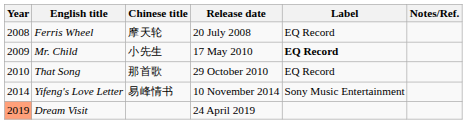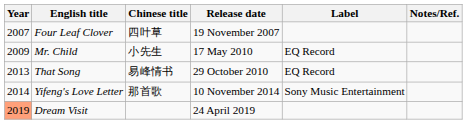 <table class="wikitable">
 <tr>
 <th>Year</th>
 <th>English title</th>
 <th>Chinese title</th>
 <th>Release date</th>
 <th>Label</th>
 <th>Notes/Ref.</th>
 </tr>
 <tr>
-<td>2008</td>
-<td><em>Ferris Wheel</em></td>
-<td>摩天轮</td>
-<td>20 July 2008</td>
-<td>EQ Record</td>
+<td>2007</td>
+<td><em>Four Leaf Clover</em></td>
+<td>四叶草</td>
+<td>19 November 2007</td>
+<td></td>
 <td></td>
 </tr>
 <tr>
 <td>2009</td>
 <td><em>Mr. Child</em></td>
 <td>小先生</td>
 <td>17 May 2010</td>
-<td><strong>EQ Record</strong></td>
+<td>EQ Record</td>
 <td></td>
 </tr>
 <tr>
-<td>2010</td>
+<td>2013</td>
 <td><em>That Song</em></td>
-<td>那首歌</td>
+<td>易峰情书</td>
 <td>29 October 2010</td>
 <td>EQ Record</td>
 <td></td>
 </tr>
 <tr>
 <td>2014</td>
 <td><em>Yifeng's Love Letter</em></td>
-<td>易峰情书</td>
+<td>那首歌</td>
 <td>10 November 2014</td>
 <td>Sony Music Entertainment</td>
 <td></td>
 </tr>
 <tr>
 <td style="background: lightsalmon;">2019</td>
 <td><em>Dream Visit</em></td>
 <td></td>
 <td>24 April 2019</td>
 <td></td>
 <td></td>
 </tr>
 </table>
